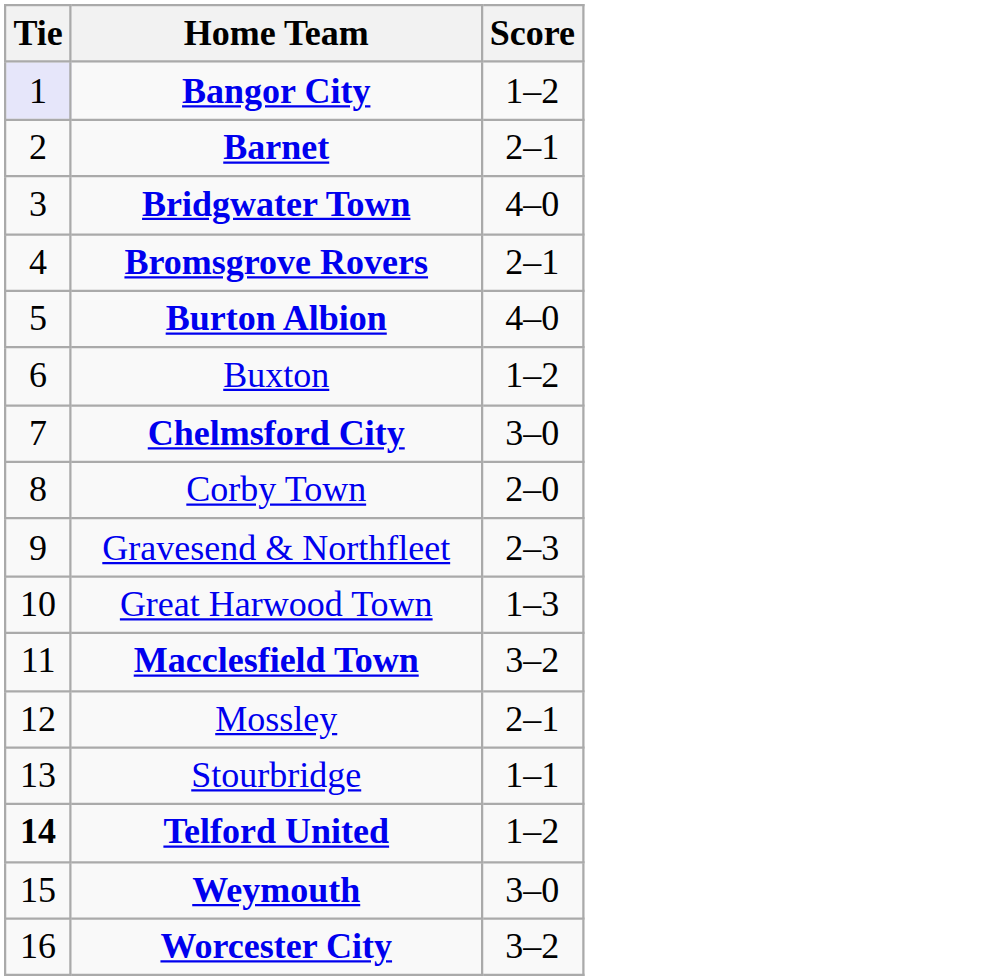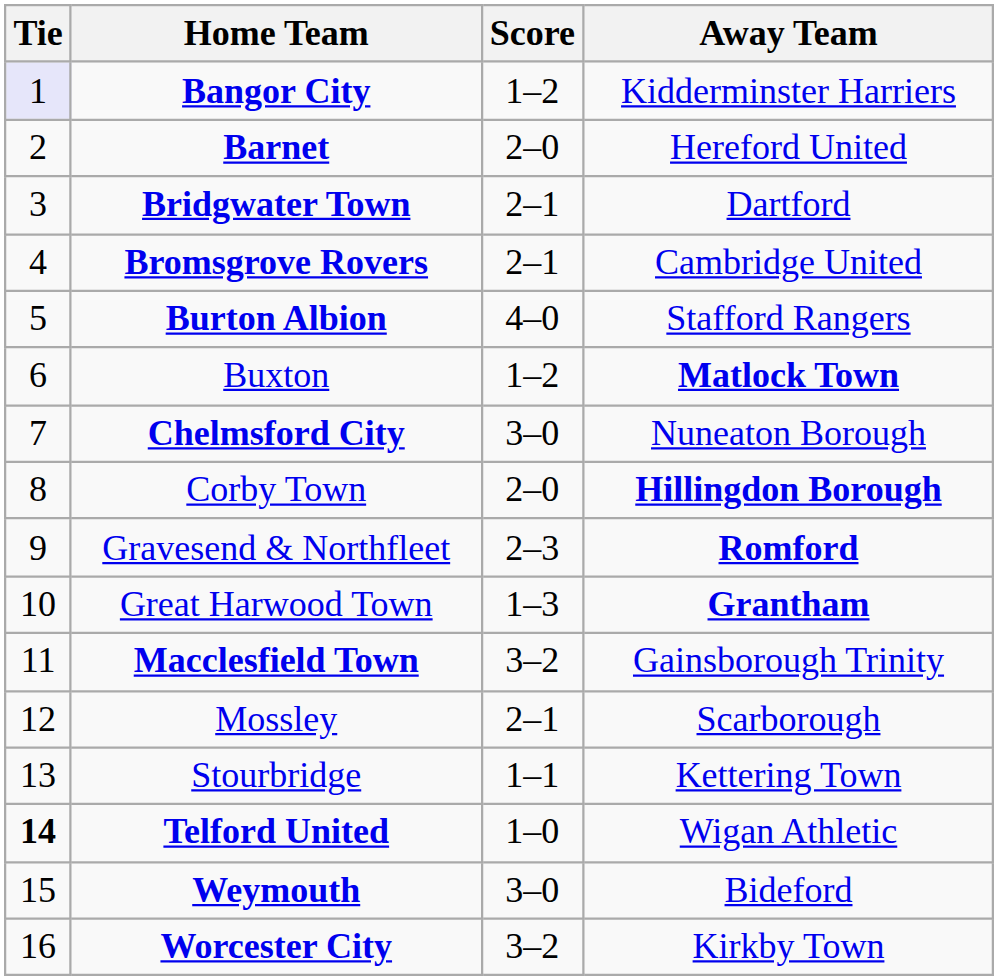 <table class="wikitable" style="text-align:center;">
 <tr>
 <th width=20>Tie</th>
 <th width=175>Home Team</th>
 <th width=20>Score</th>
+<th width=175>Away Team</th>
 </tr>
 <tr>
 <td style="background: lavender;">1</td>
 <td><strong><a href='#'>Bangor City</a></strong></td>
 <td>1–2</td>
+<td><a href='#'>Kidderminster Harriers</a></td>
 </tr>
 <tr>
 <td>2</td>
 <td><strong><a href='#'>Barnet</a></strong></td>
-<td>2–1</td>
+<td>2–0</td>
+<td><a href='#'>Hereford United</a></td>
 </tr>
 <tr>
 <td>3</td>
 <td><strong><a href='#'>Bridgwater Town</a></strong></td>
-<td>4–0</td>
+<td>2–1</td>
+<td><a href='#'>Dartford</a></td>
 </tr>
 <tr>
 <td>4</td>
 <td><strong><a href='#'>Bromsgrove Rovers</a></strong></td>
 <td>2–1</td>
+<td><a href='#'>Cambridge United</a></td>
 </tr>
 <tr>
 <td>5</td>
 <td><strong><a href='#'>Burton Albion</a></strong></td>
 <td>4–0</td>
+<td><a href='#'>Stafford Rangers</a></td>
 </tr>
 <tr>
 <td>6</td>
 <td><a href='#'>Buxton</a></td>
 <td>1–2</td>
+<td><strong><a href='#'>Matlock Town</a></strong></td>
 </tr>
 <tr>
 <td>7</td>
 <td><strong><a href='#'>Chelmsford City</a></strong></td>
 <td>3–0</td>
+<td><a href='#'>Nuneaton Borough</a></td>
 </tr>
 <tr>
 <td>8</td>
 <td><a href='#'>Corby Town</a></td>
 <td>2–0</td>
+<td><strong><a href='#'>Hillingdon Borough</a></strong></td>
 </tr>
 <tr>
 <td>9</td>
 <td><a href='#'>Gravesend & Northfleet</a></td>
 <td>2–3</td>
+<td><strong><a href='#'>Romford</a></strong></td>
 </tr>
 <tr>
 <td>10</td>
 <td><a href='#'>Great Harwood Town</a></td>
 <td>1–3</td>
+<td><strong><a href='#'>Grantham</a></strong></td>
 </tr>
 <tr>
 <td>11</td>
 <td><strong><a href='#'>Macclesfield Town</a></strong></td>
 <td>3–2</td>
+<td><a href='#'>Gainsborough Trinity</a></td>
 </tr>
 <tr>
 <td>12</td>
 <td><a href='#'>Mossley</a></td>
 <td>2–1</td>
+<td><a href='#'>Scarborough</a></td>
 </tr>
 <tr>
 <td>13</td>
 <td><a href='#'>Stourbridge</a></td>
 <td>1–1</td>
+<td><a href='#'>Kettering Town</a></td>
 </tr>
 <tr>
 <td><strong>14</strong></td>
 <td><strong><a href='#'>Telford United</a></strong></td>
-<td>1–2</td>
+<td>1–0</td>
+<td><a href='#'>Wigan Athletic</a></td>
 </tr>
 <tr>
 <td>15</td>
 <td><strong><a href='#'>Weymouth</a></strong></td>
 <td>3–0</td>
+<td><a href='#'>Bideford</a></td>
 </tr>
 <tr>
 <td>16</td>
 <td><strong><a href='#'>Worcester City</a></strong></td>
 <td>3–2</td>
+<td><a href='#'>Kirkby Town</a></td>
 </tr>
 </table>
